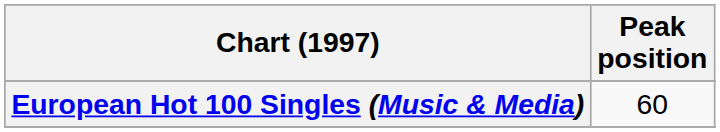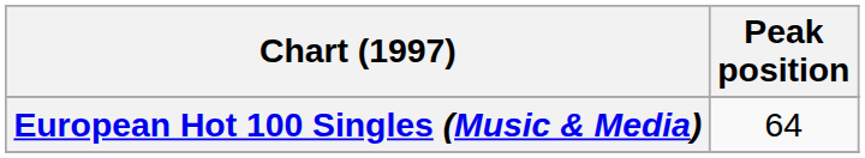 <table class="wikitable sortable plainrowheaders">
 <tr>
 <th>Chart (1997)</th>
 <th>Peak<br>position</th>
 </tr>
 <tr>
 </tr>
 <tr>
 <th scope="row"><a href='#'>European Hot 100 Singles</a> <em>(<a href='#'>Music & Media</a>)</em></th>
-<td style="text-align:center;">60</td>
+<td style="text-align:center;">64</td>
 </tr>
 <tr>
 </tr>
 <tr>
 </tr>
 <tr>
 </tr>
 <tr>
 </tr>
 <tr>
 </tr>
 <tr>
 </tr>
 <tr>
 </tr>
 <tr>
 </tr>
 <tr>
 </tr>
 </table>
